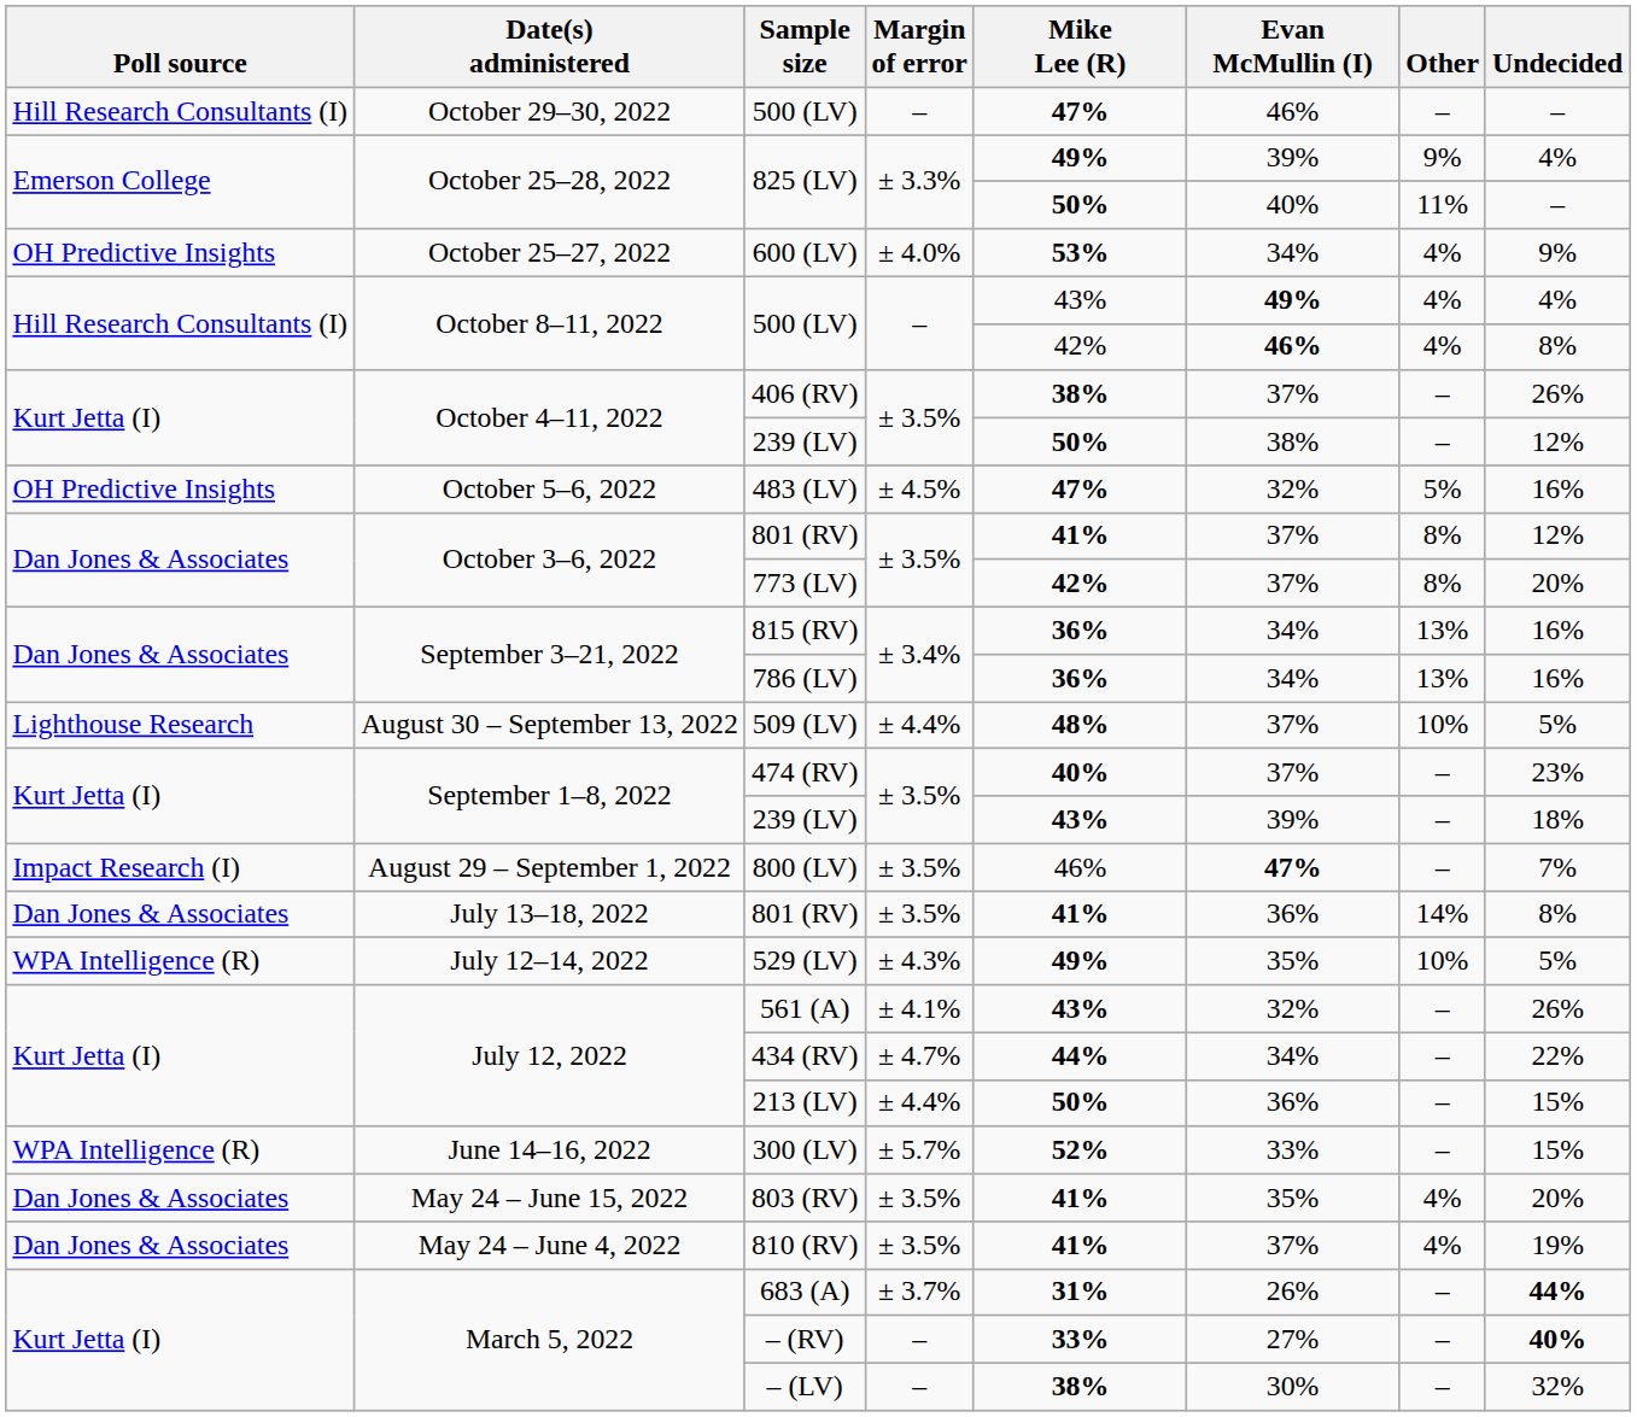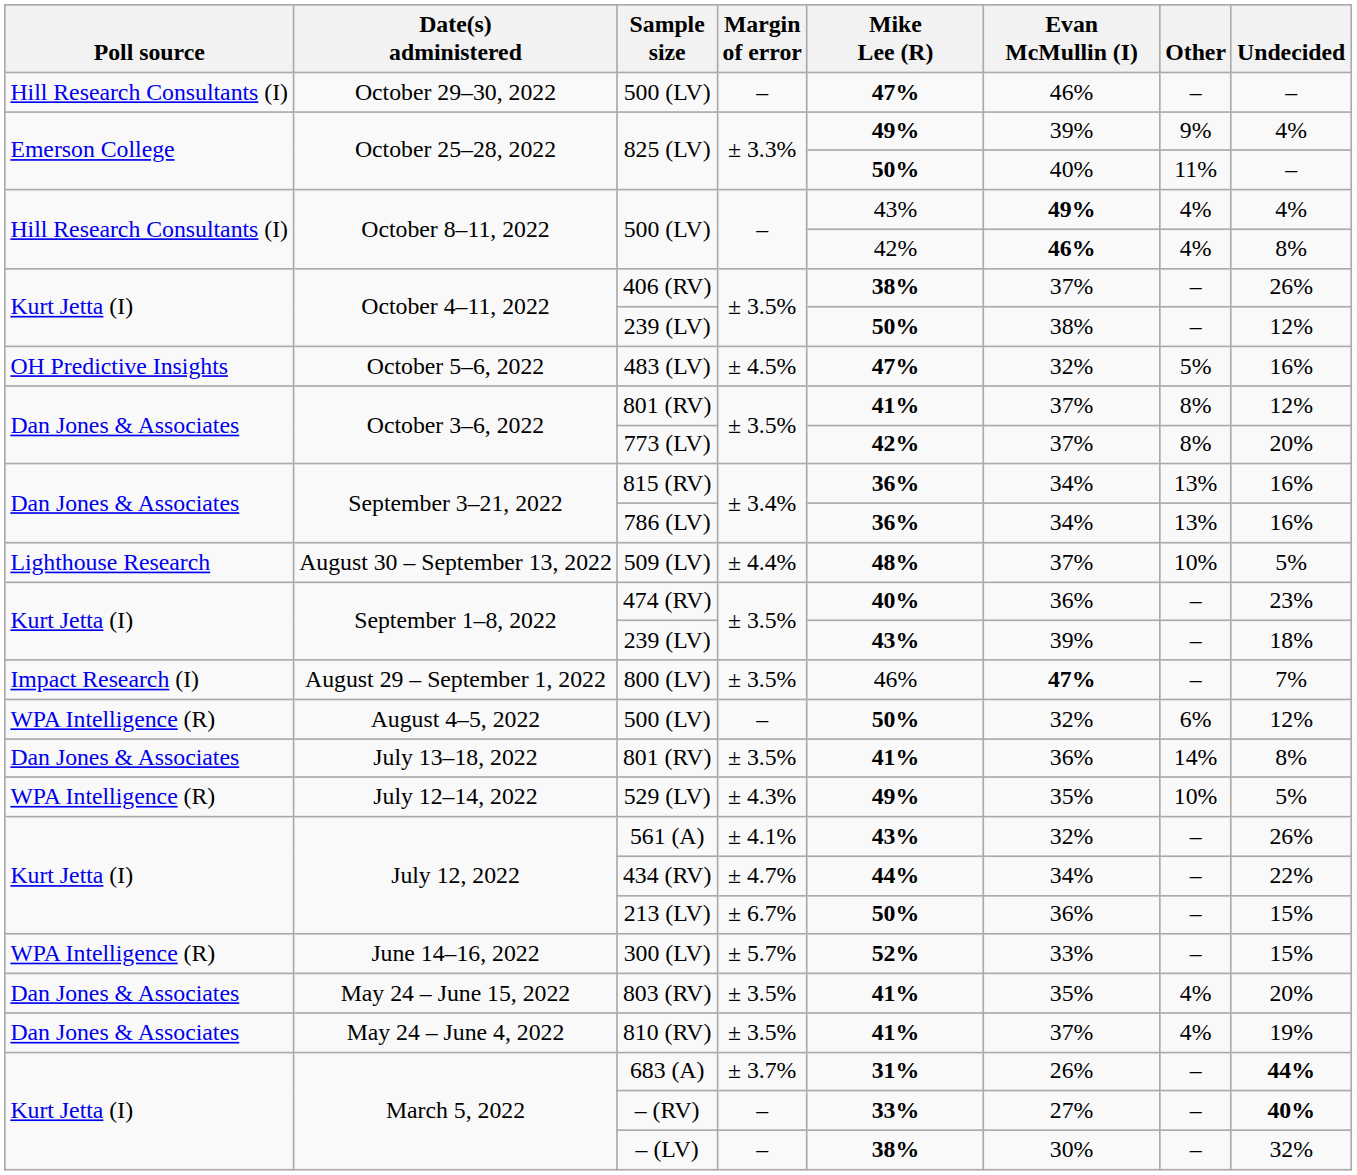 <table class="wikitable" style="font-size:90%;text-align:center;">
 <tr valign=bottom>
 <th>Poll source</th>
 <th>Date(s)<br>administered</th>
 <th>Sample<br>size</th>
 <th>Margin<br>of error</th>
 <th style="width:100px;">Mike<br>Lee (R)</th>
 <th style="width:100px;">Evan<br>McMullin (I)</th>
 <th>Other</th>
 <th>Undecided</th>
 </tr>
 <tr>
 <td style="text-align:left;"><a href='#'>Hill Research Consultants</a> (I)</td>
 <td>October 29–30, 2022</td>
 <td>500 (LV)</td>
 <td>–</td>
 <td><strong>47%</strong></td>
 <td>46%</td>
 <td>–</td>
 <td>–</td>
 </tr>
 <tr>
 <td style="text-align:left;"rowspan="2"><a href='#'>Emerson College</a></td>
 <td rowspan="2">October 25–28, 2022</td>
 <td rowspan="2">825 (LV)</td>
 <td rowspan="2">± 3.3%</td>
 <td><strong>49%</strong></td>
 <td>39%</td>
 <td>9%</td>
 <td>4%</td>
 </tr>
 <tr>
 <td><strong>50%</strong></td>
 <td>40%</td>
 <td>11%</td>
 <td>–</td>
-</tr>
-<tr>
-<td style="text-align:left;"><a href='#'>OH Predictive Insights</a></td>
-<td>October 25–27, 2022</td>
-<td>600 (LV)</td>
-<td>± 4.0%</td>
-<td><strong>53%</strong></td>
-<td>34%</td>
-<td>4%</td>
-<td>9%</td>
 </tr>
 <tr>
 <td style="text-align:left;" rowspan="2"><a href='#'>Hill Research Consultants</a> (I)</td>
 <td rowspan="2">October 8–11, 2022</td>
 <td rowspan="2">500 (LV)</td>
 <td rowspan="2">–</td>
 <td>43%</td>
 <td><strong>49%</strong></td>
 <td>4%</td>
 <td>4%</td>
 </tr>
 <tr>
 <td>42%</td>
 <td><strong>46%</strong></td>
 <td>4%</td>
 <td>8%</td>
 </tr>
 <tr>
 <td style="text-align:left;" rowspan="2"><a href='#'>Kurt Jetta</a> (I)</td>
 <td rowspan="2">October 4–11, 2022</td>
 <td>406 (RV)</td>
 <td rowspan="2">± 3.5%</td>
 <td><strong>38%</strong></td>
 <td>37%</td>
 <td>–</td>
 <td>26%</td>
 </tr>
 <tr>
 <td>239 (LV)</td>
 <td><strong>50%</strong></td>
 <td>38%</td>
 <td>–</td>
 <td>12%</td>
 </tr>
 <tr>
 <td style="text-align:left;"><a href='#'>OH Predictive Insights</a></td>
 <td>October 5–6, 2022</td>
 <td>483 (LV)</td>
 <td>± 4.5%</td>
 <td><strong>47%</strong></td>
 <td>32%</td>
 <td>5%</td>
 <td>16%</td>
 </tr>
 <tr>
 <td style="text-align:left;" rowspan="2"><a href='#'>Dan Jones & Associates</a></td>
 <td rowspan="2">October 3–6, 2022</td>
 <td>801 (RV)</td>
 <td rowspan="2">± 3.5%</td>
 <td><strong>41%</strong></td>
 <td>37%</td>
 <td>8%</td>
 <td>12%</td>
 </tr>
 <tr>
 <td>773 (LV)</td>
 <td><strong>42%</strong></td>
 <td>37%</td>
 <td>8%</td>
 <td>20%</td>
 </tr>
 <tr>
 <td style="text-align:left;" rowspan="2"><a href='#'>Dan Jones & Associates</a></td>
 <td rowspan="2">September 3–21, 2022</td>
 <td>815 (RV)</td>
 <td rowspan="2">± 3.4%</td>
 <td><strong>36%</strong></td>
 <td>34%</td>
 <td>13%</td>
 <td>16%</td>
 </tr>
 <tr>
 <td>786 (LV)</td>
 <td><strong>36%</strong></td>
 <td>34%</td>
 <td>13%</td>
 <td>16%</td>
 </tr>
 <tr>
 <td style="text-align:left;"><a href='#'>Lighthouse Research</a></td>
 <td>August 30 – September 13, 2022</td>
 <td>509 (LV)</td>
 <td>± 4.4%</td>
 <td><strong>48%</strong></td>
 <td>37%</td>
 <td>10%</td>
 <td>5%</td>
 </tr>
 <tr>
 <td style="text-align:left;" rowspan="2"><a href='#'>Kurt Jetta</a> (I)</td>
 <td rowspan="2">September 1–8, 2022</td>
 <td>474 (RV)</td>
 <td rowspan="2">± 3.5%</td>
 <td><strong>40%</strong></td>
-<td>37%</td>
+<td>36%</td>
 <td>–</td>
 <td>23%</td>
 </tr>
 <tr>
 <td>239 (LV)</td>
 <td><strong>43%</strong></td>
 <td>39%</td>
 <td>–</td>
 <td>18%</td>
 </tr>
 <tr>
 <td style="text-align:left;"><a href='#'>Impact Research</a> (I)</td>
 <td>August 29 – September 1, 2022</td>
 <td>800 (LV)</td>
 <td>± 3.5%</td>
 <td>46%</td>
 <td><strong>47%</strong></td>
 <td>–</td>
 <td>7%</td>
+</tr>
+<tr>
+<td style="text-align:left;"><a href='#'>WPA Intelligence</a> (R)</td>
+<td>August 4–5, 2022</td>
+<td>500 (LV)</td>
+<td>–</td>
+<td><strong>50%</strong></td>
+<td>32%</td>
+<td>6%</td>
+<td>12%</td>
 </tr>
 <tr>
 <td style="text-align:left;"><a href='#'>Dan Jones & Associates</a></td>
 <td>July 13–18, 2022</td>
 <td>801 (RV)</td>
 <td>± 3.5%</td>
 <td><strong>41%</strong></td>
 <td>36%</td>
 <td>14%</td>
 <td>8%</td>
 </tr>
 <tr>
 <td style="text-align:left;"><a href='#'>WPA Intelligence</a> (R)</td>
 <td>July 12–14, 2022</td>
 <td>529 (LV)</td>
 <td>± 4.3%</td>
 <td><strong>49%</strong></td>
 <td>35%</td>
 <td>10%</td>
 <td>5%</td>
 </tr>
 <tr>
 <td style="text-align:left;" rowspan="3"><a href='#'>Kurt Jetta</a> (I)</td>
 <td rowspan="3">July 12, 2022</td>
 <td>561 (A)</td>
 <td>± 4.1%</td>
 <td><strong>43%</strong></td>
 <td>32%</td>
 <td>–</td>
 <td>26%</td>
 </tr>
 <tr>
 <td>434 (RV)</td>
 <td>± 4.7%</td>
 <td><strong>44%</strong></td>
 <td>34%</td>
 <td>–</td>
 <td>22%</td>
 </tr>
 <tr>
 <td>213 (LV)</td>
-<td>± 4.4%</td>
+<td>± 6.7%</td>
 <td><strong>50%</strong></td>
 <td>36%</td>
 <td>–</td>
 <td>15%</td>
 </tr>
 <tr>
 <td style="text-align:left;"><a href='#'>WPA Intelligence</a> (R)</td>
 <td>June 14–16, 2022</td>
 <td>300 (LV)</td>
 <td>± 5.7%</td>
 <td><strong>52%</strong></td>
 <td>33%</td>
 <td>–</td>
 <td>15%</td>
 </tr>
 <tr>
 <td style="text-align:left;"><a href='#'>Dan Jones & Associates</a></td>
 <td>May 24 – June 15, 2022</td>
 <td>803 (RV)</td>
 <td>± 3.5%</td>
 <td><strong>41%</strong></td>
 <td>35%</td>
 <td>4%</td>
 <td>20%</td>
 </tr>
 <tr>
 <td style="text-align:left;"><a href='#'>Dan Jones & Associates</a></td>
 <td>May 24 – June 4, 2022</td>
 <td>810 (RV)</td>
 <td>± 3.5%</td>
 <td><strong>41%</strong></td>
 <td>37%</td>
 <td>4%</td>
 <td>19%</td>
 </tr>
 <tr>
 <td style="text-align:left;" rowspan="3"><a href='#'>Kurt Jetta</a> (I)</td>
 <td rowspan="3">March 5, 2022</td>
 <td>683 (A)</td>
 <td>± 3.7%</td>
 <td><strong>31%</strong></td>
 <td>26%</td>
 <td>–</td>
 <td><strong>44%</strong></td>
 </tr>
 <tr>
 <td>– (RV)</td>
 <td>–</td>
 <td><strong>33%</strong></td>
 <td>27%</td>
 <td>–</td>
 <td><strong>40%</strong></td>
 </tr>
 <tr>
 <td>– (LV)</td>
 <td>–</td>
 <td><strong>38%</strong></td>
 <td>30%</td>
 <td>–</td>
 <td>32%</td>
 </tr>
 </table>
